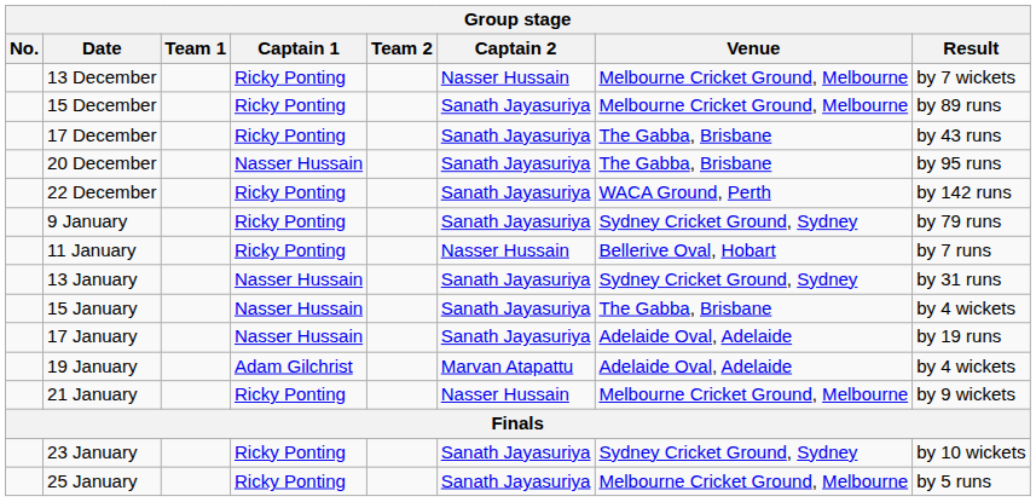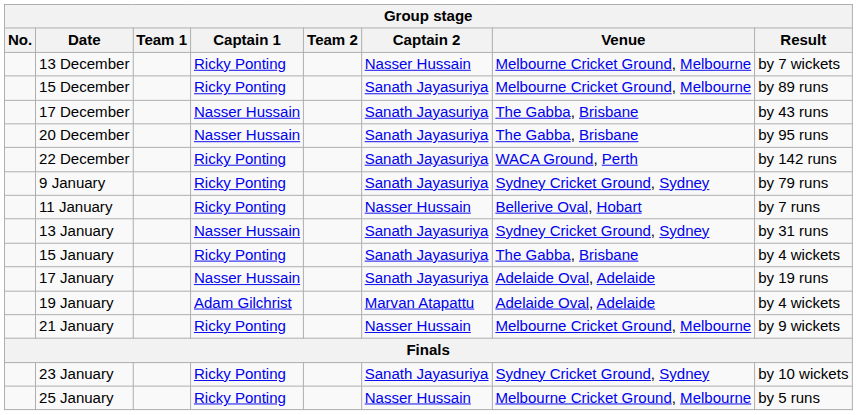 <table class="wikitable">
 <tr>
 <th colspan="9">Group stage</th>
 </tr>
 <tr>
 <th>No.</th>
 <th>Date</th>
 <th>Team 1</th>
 <th>Captain 1</th>
 <th>Team 2</th>
 <th>Captain 2</th>
 <th>Venue</th>
 <th>Result</th>
 </tr>
 <tr>
 <td></td>
 <td>13 December</td>
 <td></td>
 <td><a href='#'>Ricky Ponting</a></td>
 <td></td>
 <td><a href='#'>Nasser Hussain</a></td>
 <td><a href='#'>Melbourne Cricket Ground</a>, <a href='#'>Melbourne</a></td>
 <td> by 7 wickets</td>
 </tr>
 <tr>
 <td></td>
 <td>15 December</td>
 <td></td>
 <td><a href='#'>Ricky Ponting</a></td>
 <td></td>
 <td><a href='#'>Sanath Jayasuriya</a></td>
 <td><a href='#'>Melbourne Cricket Ground</a>, <a href='#'>Melbourne</a></td>
 <td> by 89 runs</td>
 </tr>
 <tr>
 <td></td>
 <td>17 December</td>
 <td></td>
-<td><a href='#'>Ricky Ponting</a></td>
+<td><a href='#'>Nasser Hussain</a></td>
 <td></td>
 <td><a href='#'>Sanath Jayasuriya</a></td>
 <td><a href='#'>The Gabba</a>, <a href='#'>Brisbane</a></td>
 <td> by 43 runs</td>
 </tr>
 <tr>
 <td></td>
 <td>20 December</td>
 <td></td>
 <td><a href='#'>Nasser Hussain</a></td>
 <td></td>
 <td><a href='#'>Sanath Jayasuriya</a></td>
 <td><a href='#'>The Gabba</a>, <a href='#'>Brisbane</a></td>
 <td> by 95 runs</td>
 </tr>
 <tr>
 <td></td>
 <td>22 December</td>
 <td></td>
 <td><a href='#'>Ricky Ponting</a></td>
 <td></td>
 <td><a href='#'>Sanath Jayasuriya</a></td>
 <td><a href='#'>WACA Ground</a>, <a href='#'>Perth</a></td>
 <td> by 142 runs</td>
 </tr>
 <tr>
 <td></td>
 <td>9 January</td>
 <td></td>
 <td><a href='#'>Ricky Ponting</a></td>
 <td></td>
 <td><a href='#'>Sanath Jayasuriya</a></td>
 <td><a href='#'>Sydney Cricket Ground</a>, <a href='#'>Sydney</a></td>
 <td> by 79 runs</td>
 </tr>
 <tr>
 <td></td>
 <td>11 January</td>
 <td></td>
 <td><a href='#'>Ricky Ponting</a></td>
 <td></td>
 <td><a href='#'>Nasser Hussain</a></td>
 <td><a href='#'>Bellerive Oval</a>, <a href='#'>Hobart</a></td>
 <td> by 7 runs</td>
 </tr>
 <tr>
 <td></td>
 <td>13 January</td>
 <td></td>
 <td><a href='#'>Nasser Hussain</a></td>
 <td></td>
 <td><a href='#'>Sanath Jayasuriya</a></td>
 <td><a href='#'>Sydney Cricket Ground</a>, <a href='#'>Sydney</a></td>
 <td> by 31 runs</td>
 </tr>
 <tr>
 <td></td>
 <td>15 January</td>
 <td></td>
-<td><a href='#'>Nasser Hussain</a></td>
+<td><a href='#'>Ricky Ponting</a></td>
 <td></td>
 <td><a href='#'>Sanath Jayasuriya</a></td>
 <td><a href='#'>The Gabba</a>, <a href='#'>Brisbane</a></td>
 <td> by 4 wickets</td>
 </tr>
 <tr>
 <td></td>
 <td>17 January</td>
 <td></td>
 <td><a href='#'>Nasser Hussain</a></td>
 <td></td>
 <td><a href='#'>Sanath Jayasuriya</a></td>
 <td><a href='#'>Adelaide Oval</a>, <a href='#'>Adelaide</a></td>
 <td> by 19 runs</td>
 </tr>
 <tr>
 <td></td>
 <td>19 January</td>
 <td></td>
 <td><a href='#'>Adam Gilchrist</a></td>
 <td></td>
 <td><a href='#'>Marvan Atapattu</a></td>
 <td><a href='#'>Adelaide Oval</a>, <a href='#'>Adelaide</a></td>
 <td> by 4 wickets</td>
 </tr>
 <tr>
 <td></td>
 <td>21 January</td>
 <td></td>
 <td><a href='#'>Ricky Ponting</a></td>
 <td></td>
 <td><a href='#'>Nasser Hussain</a></td>
 <td><a href='#'>Melbourne Cricket Ground</a>, <a href='#'>Melbourne</a></td>
 <td> by 9 wickets</td>
 </tr>
 <tr>
 <th colspan="9">Finals</th>
 </tr>
 <tr>
 <td></td>
 <td>23 January</td>
 <td></td>
 <td><a href='#'>Ricky Ponting</a></td>
 <td></td>
 <td><a href='#'>Sanath Jayasuriya</a></td>
 <td><a href='#'>Sydney Cricket Ground</a>, <a href='#'>Sydney</a></td>
 <td> by 10 wickets</td>
 </tr>
 <tr>
 <td></td>
 <td>25 January</td>
 <td></td>
 <td><a href='#'>Ricky Ponting</a></td>
 <td></td>
-<td><a href='#'>Sanath Jayasuriya</a></td>
+<td><a href='#'>Nasser Hussain</a></td>
 <td><a href='#'>Melbourne Cricket Ground</a>, <a href='#'>Melbourne</a></td>
 <td> by 5 runs</td>
 </tr>
 </table>
